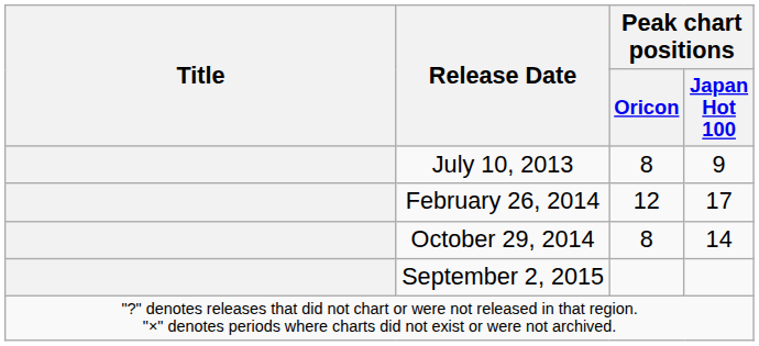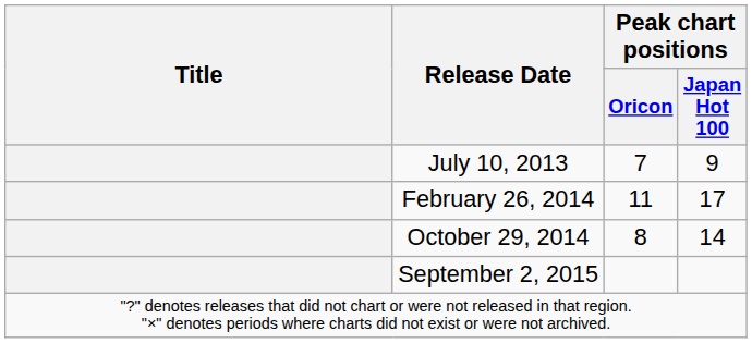 <table class="wikitable plainrowheaders" style="text-align:center;">
 <tr>
 <th scope="col" rowspan="2" style="width:16em;">Title</th>
 <th scope="col" rowspan="2">Release Date</th>
 <th scope="col" colspan="2">Peak chart positions</th>
 </tr>
 <tr>
 <th style="width:3em;font-size:85%"><a href='#'>Oricon</a></th>
 <th style="width:3em;font-size:85%"><a href='#'>Japan Hot 100</a></th>
 </tr>
 <tr>
 <th scope="row"></th>
 <td>July 10, 2013</td>
-<td>8</td>
+<td>7</td>
 <td>9</td>
 </tr>
 <tr>
 <th scope="row"></th>
 <td>February 26, 2014</td>
-<td>12</td>
+<td>11</td>
 <td>17</td>
 </tr>
 <tr>
 <th scope="row"></th>
 <td>October 29, 2014</td>
 <td>8</td>
 <td>14</td>
 </tr>
 <tr>
 <th scope="row"></th>
 <td>September 2, 2015</td>
 <td></td>
 <td></td>
 </tr>
 <tr>
 <td align="center" colspan="12" style="font-size:8pt">"?" denotes releases that did not chart or were not released in that region.<br>"×" denotes periods where charts did not exist or were not archived.</td>
 </tr>
 </table>
